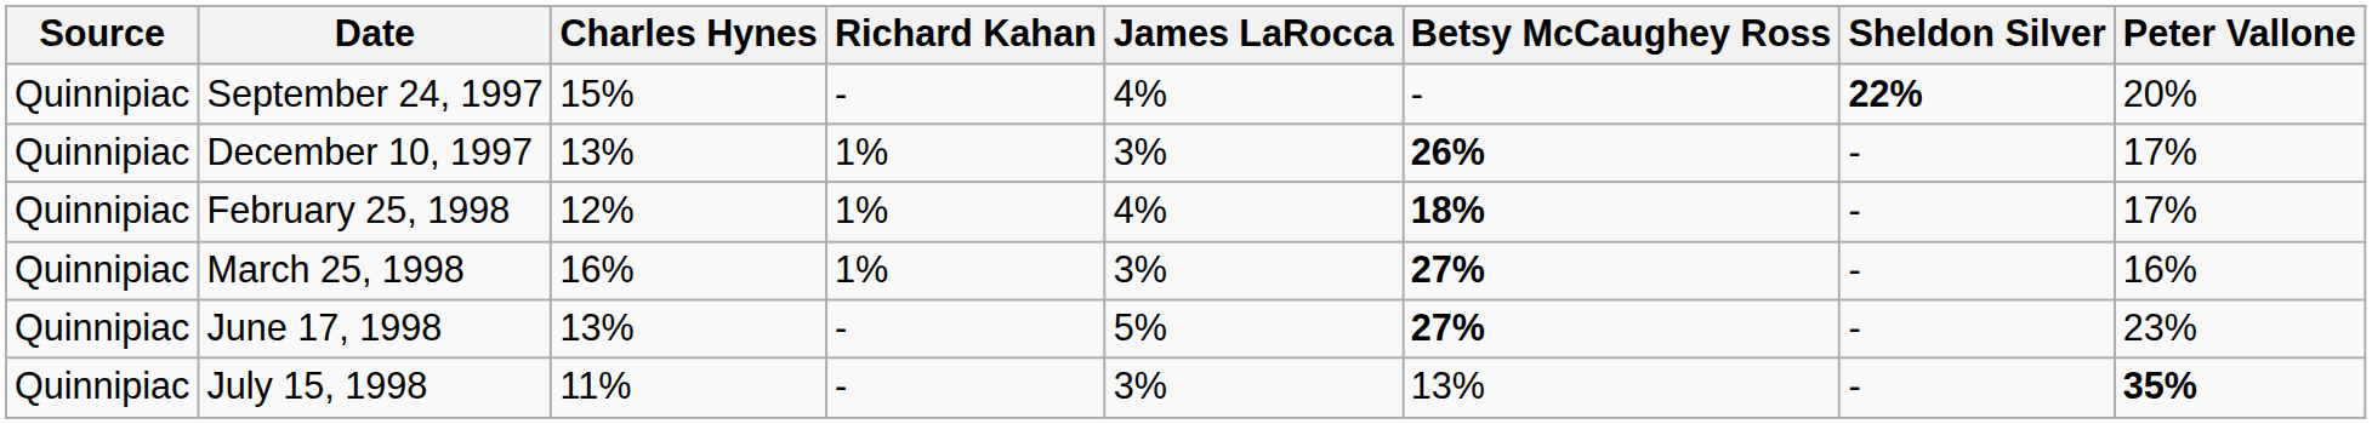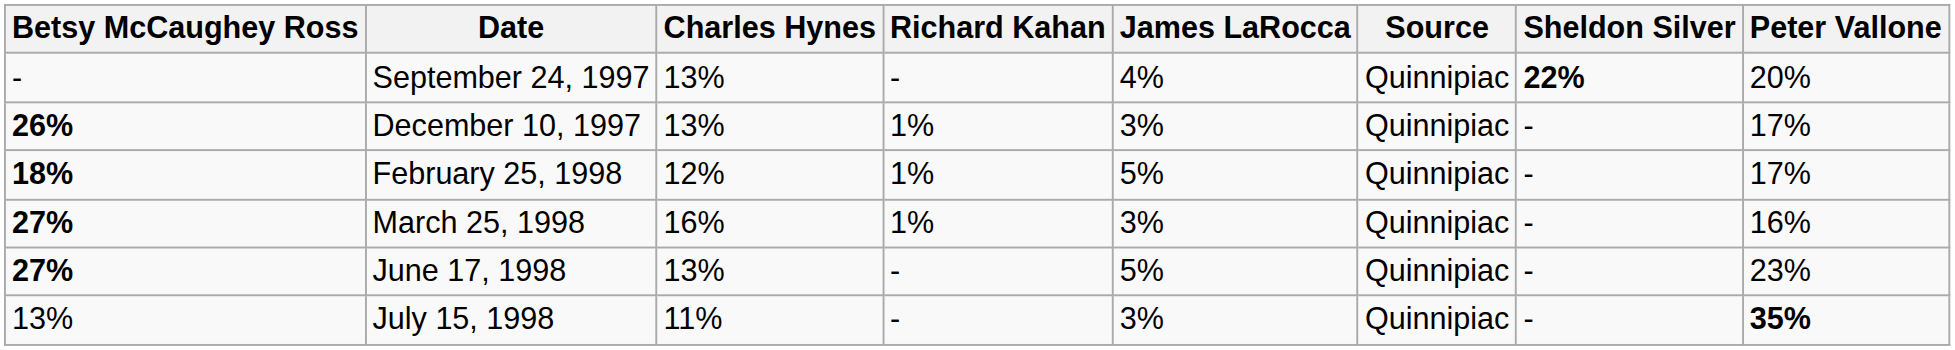 <table class="wikitable">
 <tr>
-<th>Source</th>
+<th>Betsy McCaughey Ross</th>
 <th>Date</th>
 <th>Charles Hynes</th>
 <th>Richard Kahan</th>
 <th>James LaRocca</th>
-<th>Betsy McCaughey Ross</th>
+<th>Source</th>
 <th>Sheldon Silver</th>
 <th>Peter Vallone</th>
 </tr>
 <tr>
-<td>Quinnipiac</td>
+<td>-</td>
 <td>September 24, 1997</td>
-<td>15%</td>
+<td>13%</td>
 <td>-</td>
 <td>4%</td>
-<td>-</td>
+<td>Quinnipiac</td>
 <td><strong>22%</strong></td>
 <td>20%</td>
 </tr>
 <tr>
-<td>Quinnipiac</td>
+<td><strong>26%</strong></td>
 <td>December 10, 1997</td>
 <td>13%</td>
 <td>1%</td>
 <td>3%</td>
-<td><strong>26%</strong></td>
+<td>Quinnipiac</td>
 <td>-</td>
 <td>17%</td>
 </tr>
 <tr>
-<td>Quinnipiac</td>
+<td><strong>18%</strong></td>
 <td>February 25, 1998</td>
 <td>12%</td>
 <td>1%</td>
-<td>4%</td>
-<td><strong>18%</strong></td>
+<td>5%</td>
+<td>Quinnipiac</td>
 <td>-</td>
 <td>17%</td>
 </tr>
 <tr>
-<td>Quinnipiac</td>
+<td><strong>27%</strong></td>
 <td>March 25, 1998</td>
 <td>16%</td>
 <td>1%</td>
 <td>3%</td>
-<td><strong>27%</strong></td>
+<td>Quinnipiac</td>
 <td>-</td>
 <td>16%</td>
 </tr>
 <tr>
-<td>Quinnipiac</td>
+<td><strong>27%</strong></td>
 <td>June 17, 1998</td>
 <td>13%</td>
 <td>-</td>
 <td>5%</td>
-<td><strong>27%</strong></td>
+<td>Quinnipiac</td>
 <td>-</td>
 <td>23%</td>
 </tr>
 <tr>
-<td>Quinnipiac</td>
+<td>13%</td>
 <td>July 15, 1998</td>
 <td>11%</td>
 <td>-</td>
 <td>3%</td>
-<td>13%</td>
+<td>Quinnipiac</td>
 <td>-</td>
 <td><strong>35%</strong></td>
 </tr>
 </table>
